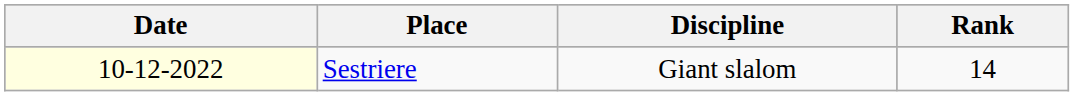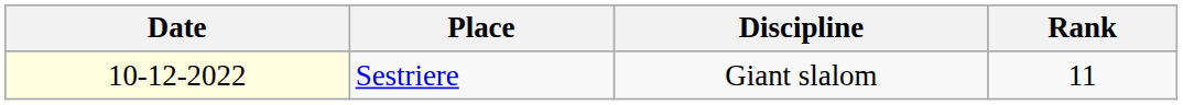 <table class="wikitable" width=40% style="font-size:100%; text-align:center;">
 <tr>
 <th>Date</th>
 <th>Place</th>
 <th>Discipline</th>
 <th>Rank</th>
 </tr>
 <tr>
 <td style="background: lightyellow;">10-12-2022</td>
 <td align=left> <a href='#'>Sestriere</a></td>
 <td>Giant slalom</td>
-<td>14</td>
+<td>11</td>
 </tr>
 </table>
